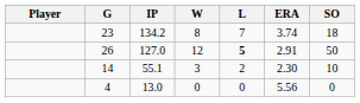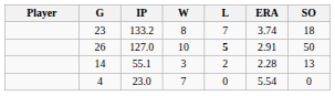 <table class="wikitable sortable">
 <tr>
 <th bgcolor="#DDDDFF" width="16%">Player</th>
 <th bgcolor="#DDDDFF" width="9%">G</th>
 <th bgcolor="#DDDDFF" width="9%">IP</th>
 <th bgcolor="#DDDDFF" width="9%">W</th>
 <th bgcolor="#DDDDFF" width="9%">L</th>
 <th bgcolor="#DDDDFF" width="9%">ERA</th>
 <th bgcolor="#DDDDFF" width="9%">SO</th>
 </tr>
 <tr align="center">
 <td></td>
 <td>23</td>
-<td>134.2</td>
+<td>133.2</td>
 <td>8</td>
 <td>7</td>
 <td>3.74</td>
 <td>18</td>
 </tr>
 <tr align="center">
 <td></td>
 <td>26</td>
 <td>127.0</td>
-<td>12</td>
+<td>10</td>
 <td><strong>5</strong></td>
 <td>2.91</td>
 <td>50</td>
 </tr>
 <tr align="center">
 <td></td>
 <td>14</td>
 <td>55.1</td>
 <td>3</td>
 <td>2</td>
-<td>2.30</td>
-<td>10</td>
+<td>2.28</td>
+<td>13</td>
 </tr>
 <tr align="center">
 <td></td>
 <td>4</td>
-<td>13.0</td>
+<td>23.0</td>
+<td>7</td>
 <td>0</td>
-<td>0</td>
-<td>5.56</td>
+<td>5.54</td>
 <td>0</td>
 </tr>
 </table>
